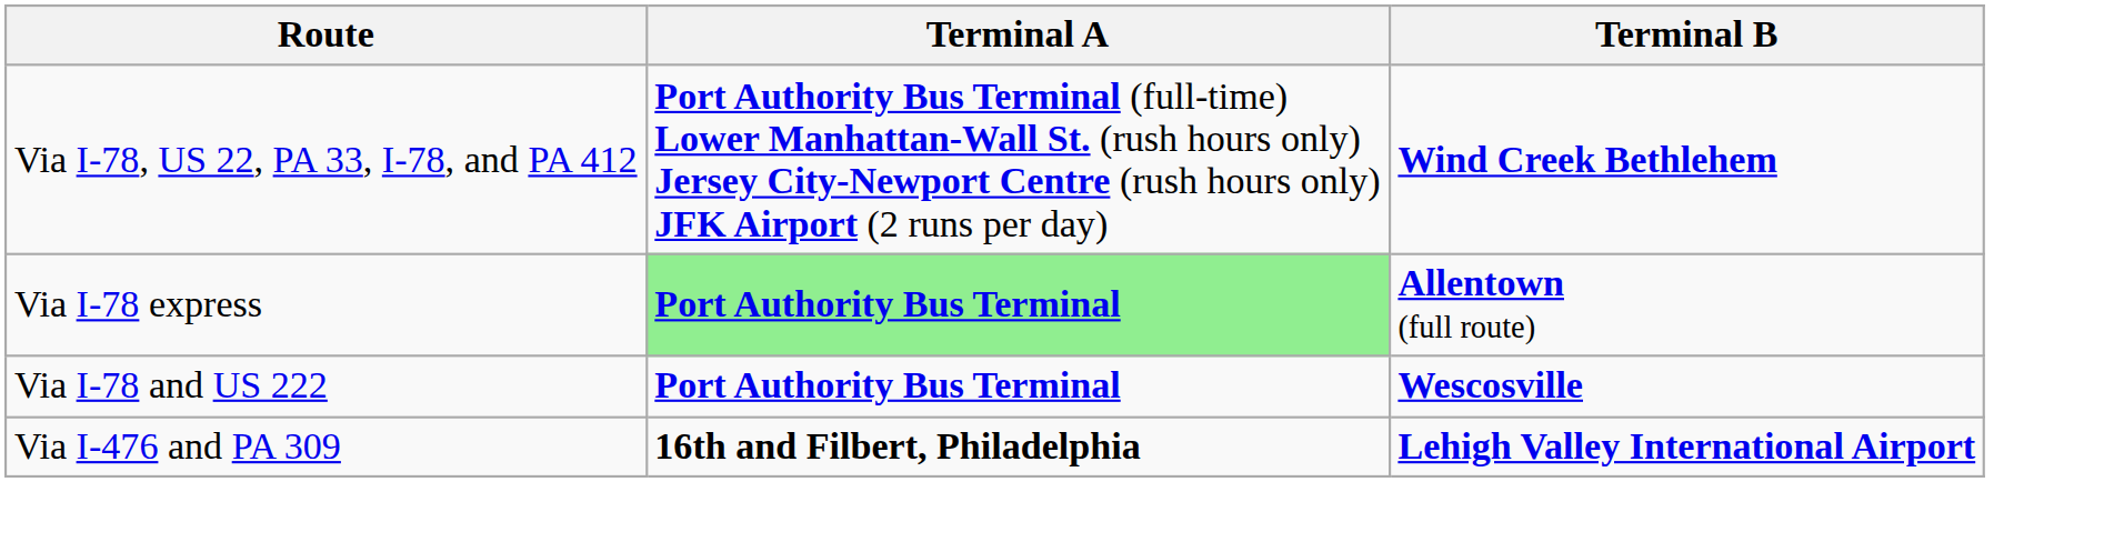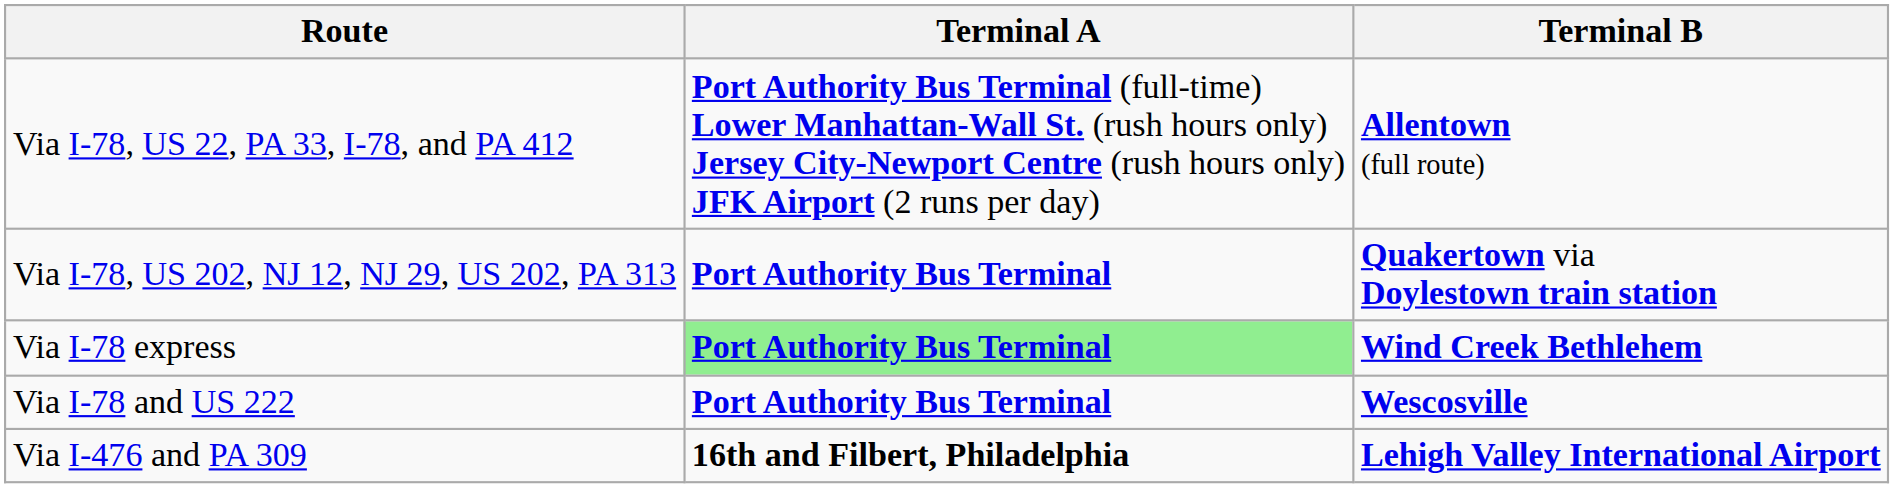 <table class="wikitable">
 <tr>
 <th>Route</th>
 <th>Terminal A</th>
 <th>Terminal B</th>
 </tr>
 <tr>
 <td>Via <a href='#'>I-78</a>, <a href='#'>US 22</a>, <a href='#'>PA 33</a>, <a href='#'>I-78</a>, and <a href='#'>PA 412</a></td>
 <td><strong><a href='#'>Port Authority Bus Terminal</a></strong> (full-time)<br><strong><a href='#'>Lower Manhattan-Wall St.</a></strong> (rush hours only)<br><strong><a href='#'>Jersey City-Newport Centre</a></strong> (rush hours only)<br><strong><a href='#'>JFK Airport</a></strong> (2 runs per day)</td>
-<td><strong><a href='#'>Wind Creek Bethlehem</a></strong></td>
+<td><strong><a href='#'>Allentown</a></strong><br><small>(full route)</small></td>
+</tr>
+<tr>
+<td>Via <a href='#'>I-78</a>, <a href='#'>US 202</a>, <a href='#'>NJ 12</a>, <a href='#'>NJ 29</a>, <a href='#'>US 202</a>, <a href='#'>PA 313</a></td>
+<td><strong><a href='#'>Port Authority Bus Terminal</a></strong></td>
+<td><strong><a href='#'>Quakertown</a></strong> via<br><strong><a href='#'>Doylestown train station</a></strong></td>
 </tr>
 <tr>
 <td>Via <a href='#'>I-78</a> express</td>
 <td style="background: lightgreen;"><strong><a href='#'>Port Authority Bus Terminal</a></strong></td>
-<td><strong><a href='#'>Allentown</a></strong><br><small>(full route)</small></td>
+<td><strong><a href='#'>Wind Creek Bethlehem</a></strong></td>
 </tr>
 <tr>
 <td>Via <a href='#'>I-78</a> and <a href='#'>US 222</a></td>
 <td><strong><a href='#'>Port Authority Bus Terminal</a></strong></td>
 <td><strong><a href='#'>Wescosville</a></strong></td>
 </tr>
 <tr>
 <td>Via <a href='#'>I-476</a> and <a href='#'>PA 309</a></td>
 <td><strong>16th and Filbert, Philadelphia</strong></td>
 <td><strong><a href='#'>Lehigh Valley International Airport</a></strong></td>
 </tr>
 </table>
